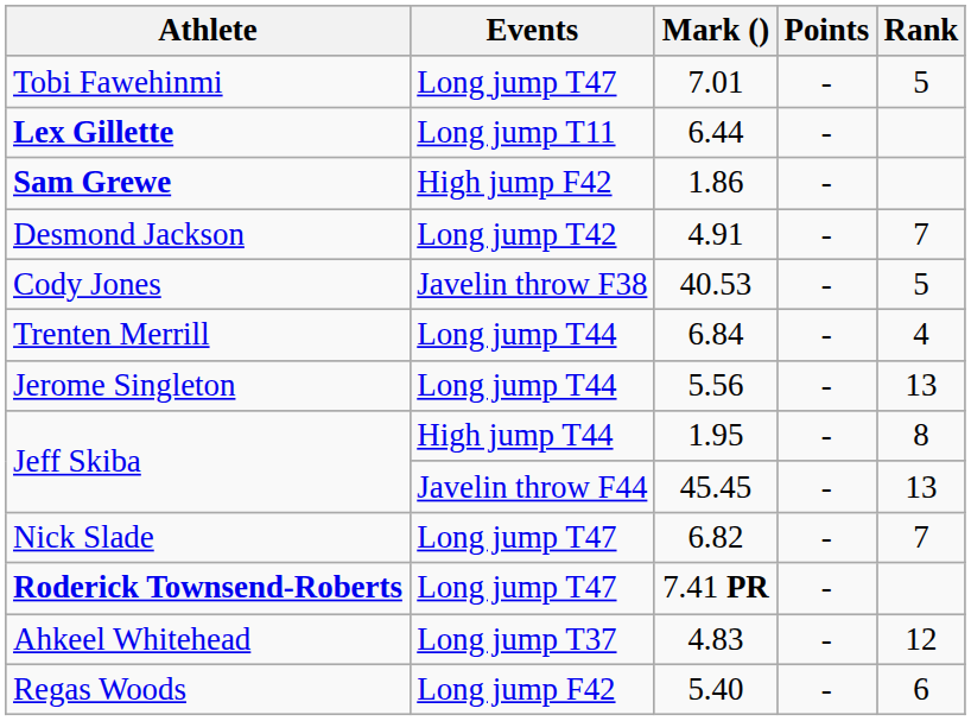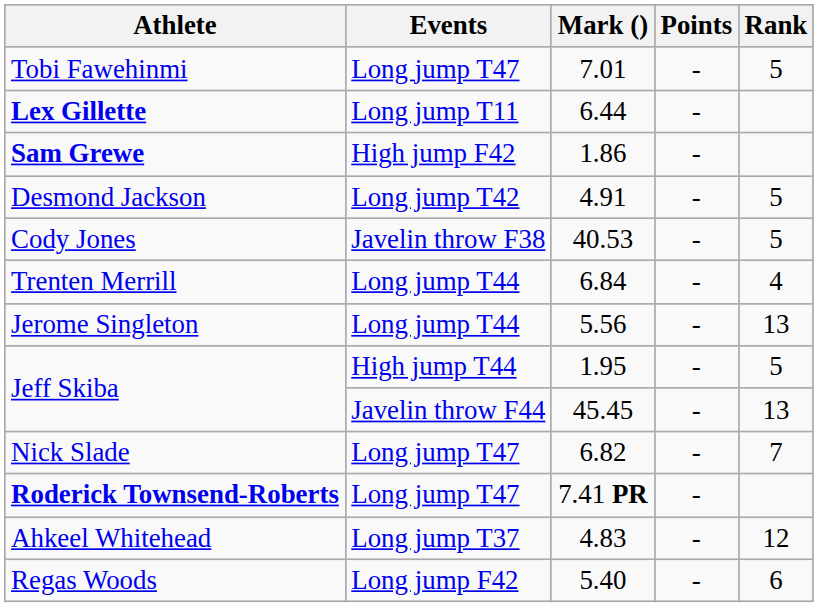 <table class=wikitable>
 <tr>
 <th>Athlete</th>
 <th>Events</th>
 <th>Mark ()</th>
 <th>Points</th>
 <th>Rank</th>
 </tr>
 <tr>
 <td align=left><a href='#'>Tobi Fawehinmi</a></td>
 <td align=left><a href='#'>Long jump T47</a></td>
 <td align=center>7.01</td>
 <td align=center>-</td>
 <td align=center>5</td>
 </tr>
 <tr>
 <td align=left><strong><a href='#'>Lex Gillette</a></strong></td>
 <td align=left><a href='#'>Long jump T11</a></td>
 <td align=center>6.44</td>
 <td align=center>-</td>
 <td align=center></td>
 </tr>
 <tr>
 <td align=left><strong><a href='#'>Sam Grewe</a></strong></td>
 <td align=left><a href='#'>High jump F42</a></td>
 <td align=center>1.86</td>
 <td align=center>-</td>
 <td align=center></td>
 </tr>
 <tr>
 <td align=left><a href='#'>Desmond Jackson</a></td>
 <td align=left><a href='#'>Long jump T42</a></td>
 <td align=center>4.91</td>
 <td align=center>-</td>
-<td align=center>7</td>
+<td align=center>5</td>
 </tr>
 <tr>
 <td align=left><a href='#'>Cody Jones</a></td>
 <td align=left><a href='#'>Javelin throw F38</a></td>
 <td align=center>40.53</td>
 <td align=center>-</td>
 <td align=center>5</td>
 </tr>
 <tr>
 <td align=left><a href='#'>Trenten Merrill</a></td>
 <td align=left><a href='#'>Long jump T44</a></td>
 <td align=center>6.84</td>
 <td align=center>-</td>
 <td align=center>4</td>
 </tr>
 <tr>
 <td align=left><a href='#'>Jerome Singleton</a></td>
 <td align=left><a href='#'>Long jump T44</a></td>
 <td align=center>5.56</td>
 <td align=center>-</td>
 <td align=center>13</td>
 </tr>
 <tr>
 <td align=left rowspan=2><a href='#'>Jeff Skiba</a></td>
 <td align=left><a href='#'>High jump T44</a></td>
 <td align=center>1.95</td>
 <td align=center>-</td>
-<td align=center>8</td>
+<td align=center>5</td>
 </tr>
 <tr>
 <td align=left><a href='#'>Javelin throw F44</a></td>
 <td align=center>45.45</td>
 <td align=center>-</td>
 <td align=center>13</td>
 </tr>
 <tr>
 <td align=left><a href='#'>Nick Slade</a></td>
 <td align=left><a href='#'>Long jump T47</a></td>
 <td align=center>6.82</td>
 <td align=center>-</td>
 <td align=center>7</td>
 </tr>
 <tr>
 <td align=left><strong><a href='#'>Roderick Townsend-Roberts</a></strong></td>
 <td align=left><a href='#'>Long jump T47</a></td>
 <td align=center>7.41 <strong>PR</strong></td>
 <td align=center>-</td>
 <td align=center></td>
 </tr>
 <tr>
 <td align=left><a href='#'>Ahkeel Whitehead</a></td>
 <td align=left><a href='#'>Long jump T37</a></td>
 <td align=center>4.83</td>
 <td align=center>-</td>
 <td align=center>12</td>
 </tr>
 <tr>
 <td align=left><a href='#'>Regas Woods</a></td>
 <td align=left><a href='#'>Long jump F42</a></td>
 <td align=center>5.40</td>
 <td align=center>-</td>
 <td align=center>6</td>
 </tr>
 </table>
